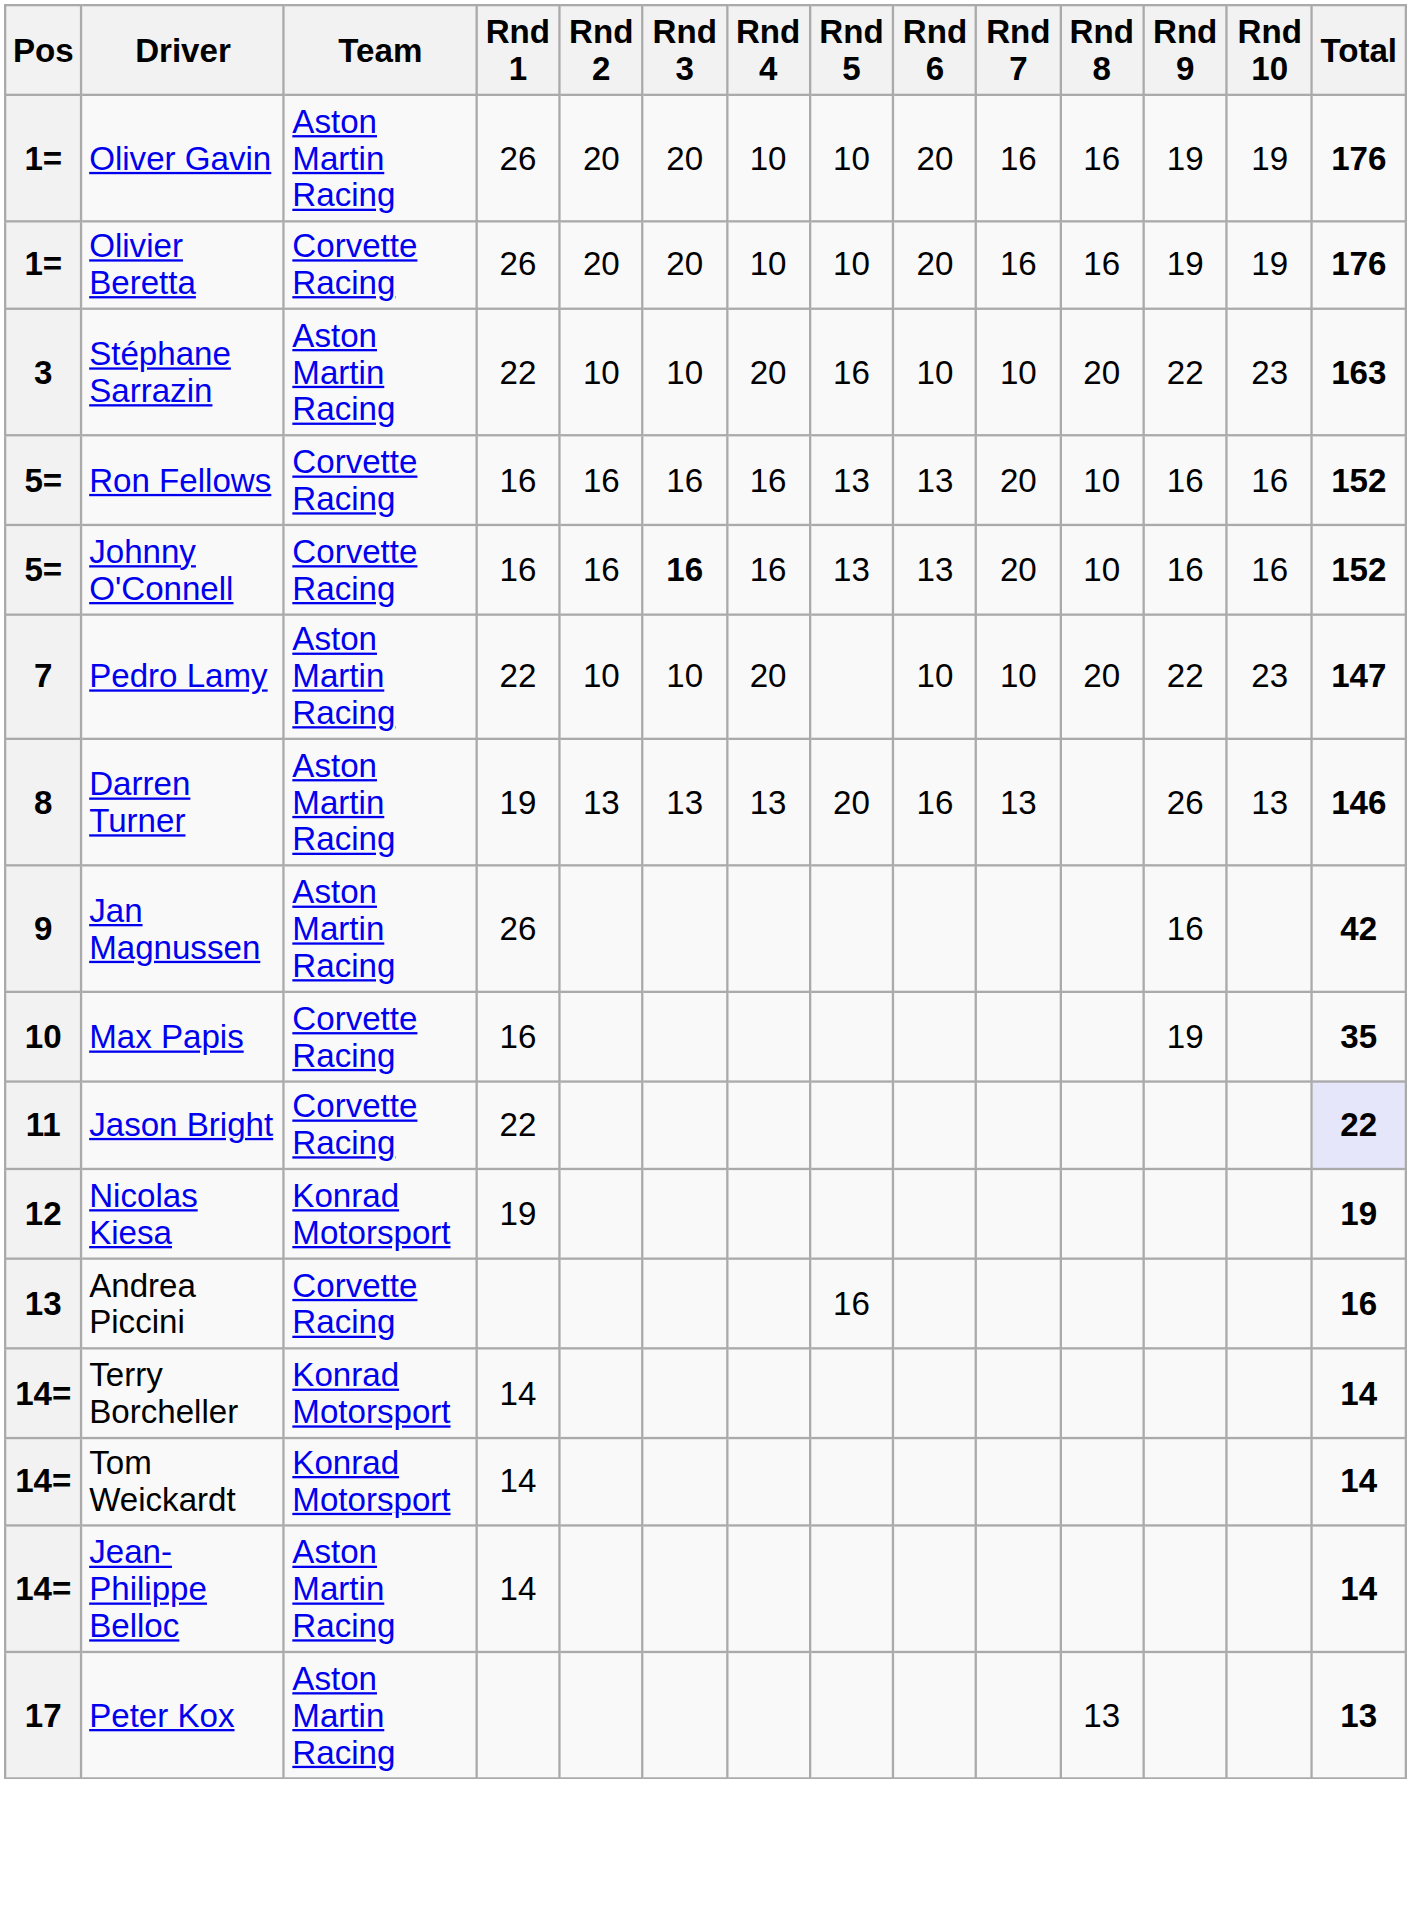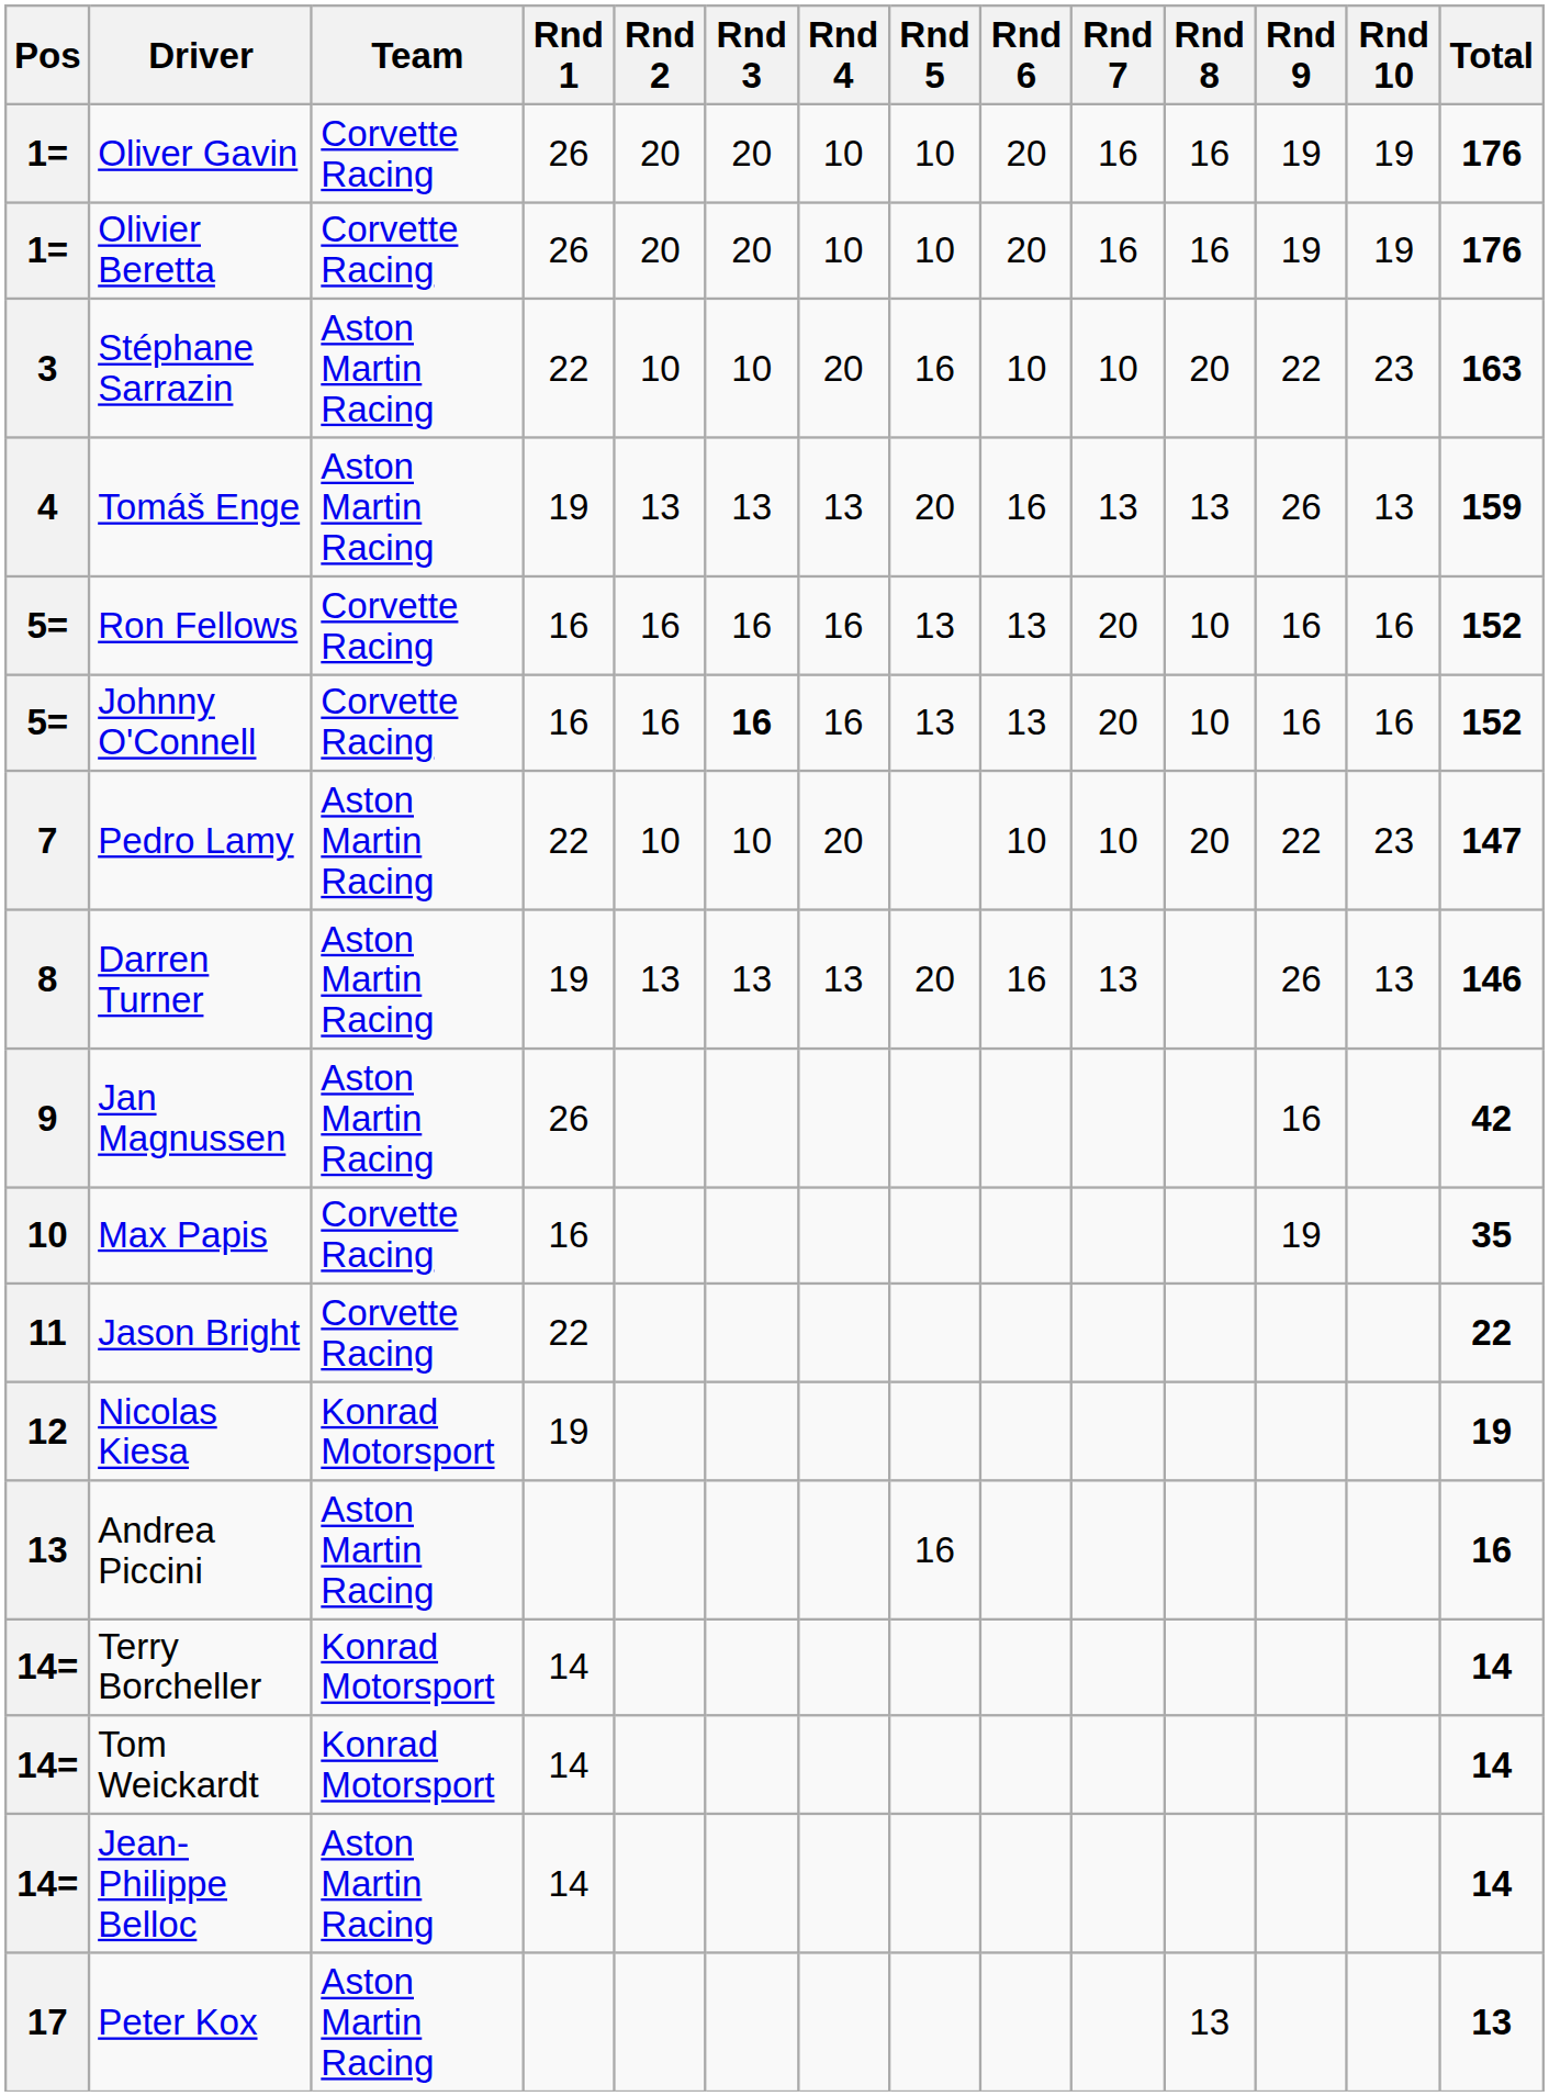 <table class="wikitable" style="font-size: 90%;">
 <tr>
 <th>Pos</th>
 <th>Driver</th>
 <th>Team</th>
 <th>Rnd 1</th>
 <th>Rnd 2</th>
 <th>Rnd 3</th>
 <th>Rnd 4</th>
 <th>Rnd 5</th>
 <th>Rnd 6</th>
 <th>Rnd 7</th>
 <th>Rnd 8</th>
 <th>Rnd 9</th>
 <th>Rnd 10</th>
 <th>Total</th>
 </tr>
 <tr>
 <th>1=</th>
 <td> <a href='#'>Oliver Gavin</a></td>
-<td> <a href='#'>Aston Martin Racing</a></td>
+<td> <a href='#'>Corvette Racing</a></td>
 <td align="center">26</td>
 <td align="center">20</td>
 <td align="center">20</td>
 <td align="center">10</td>
 <td align="center">10</td>
 <td align="center">20</td>
 <td align="center">16</td>
 <td align="center">16</td>
 <td align="center">19</td>
 <td align="center">19</td>
 <td align="center"><strong>176</strong></td>
 </tr>
 <tr>
 <th>1=</th>
 <td> <a href='#'>Olivier Beretta</a></td>
 <td> <a href='#'>Corvette Racing</a></td>
 <td align="center">26</td>
 <td align="center">20</td>
 <td align="center">20</td>
 <td align="center">10</td>
 <td align="center">10</td>
 <td align="center">20</td>
 <td align="center">16</td>
 <td align="center">16</td>
 <td align="center">19</td>
 <td align="center">19</td>
 <td align="center"><strong>176</strong></td>
 </tr>
 <tr>
 <th>3</th>
 <td> <a href='#'>Stéphane Sarrazin</a></td>
 <td> <a href='#'>Aston Martin Racing</a></td>
 <td align="center">22</td>
 <td align="center">10</td>
 <td align="center">10</td>
 <td align="center">20</td>
 <td align="center">16</td>
 <td align="center">10</td>
 <td align="center">10</td>
 <td align="center">20</td>
 <td align="center">22</td>
 <td align="center">23</td>
 <td align="center"><strong>163</strong></td>
+</tr>
+<tr>
+<th>4</th>
+<td> <a href='#'>Tomáš Enge</a></td>
+<td> <a href='#'>Aston Martin Racing</a></td>
+<td align="center">19</td>
+<td align="center">13</td>
+<td align="center">13</td>
+<td align="center">13</td>
+<td align="center">20</td>
+<td align="center">16</td>
+<td align="center">13</td>
+<td align="center">13</td>
+<td align="center">26</td>
+<td align="center">13</td>
+<td align="center"><strong>159</strong></td>
 </tr>
 <tr>
 <th>5=</th>
 <td> <a href='#'>Ron Fellows</a></td>
 <td> <a href='#'>Corvette Racing</a></td>
 <td align="center">16</td>
 <td align="center">16</td>
 <td align="center">16</td>
 <td align="center">16</td>
 <td align="center">13</td>
 <td align="center">13</td>
 <td align="center">20</td>
 <td align="center">10</td>
 <td align="center">16</td>
 <td align="center">16</td>
 <td align="center"><strong>152</strong></td>
 </tr>
 <tr>
 <th>5=</th>
 <td> <a href='#'>Johnny O'Connell</a></td>
 <td> <a href='#'>Corvette Racing</a></td>
 <td align="center">16</td>
 <td align="center">16</td>
 <td align="center"><strong>16</strong></td>
 <td align="center">16</td>
 <td align="center">13</td>
 <td align="center">13</td>
 <td align="center">20</td>
 <td align="center">10</td>
 <td align="center">16</td>
 <td align="center">16</td>
 <td align="center"><strong>152</strong></td>
 </tr>
 <tr>
 <th>7</th>
 <td> <a href='#'>Pedro Lamy</a></td>
 <td> <a href='#'>Aston Martin Racing</a></td>
 <td align="center">22</td>
 <td align="center">10</td>
 <td align="center">10</td>
 <td align="center">20</td>
 <td></td>
 <td align="center">10</td>
 <td align="center">10</td>
 <td align="center">20</td>
 <td align="center">22</td>
 <td align="center">23</td>
 <td align="center"><strong>147</strong></td>
 </tr>
 <tr>
 <th>8</th>
 <td> <a href='#'>Darren Turner</a></td>
 <td> <a href='#'>Aston Martin Racing</a></td>
 <td align="center">19</td>
 <td align="center">13</td>
 <td align="center">13</td>
 <td align="center">13</td>
 <td align="center">20</td>
 <td align="center">16</td>
 <td align="center">13</td>
 <td></td>
 <td align="center">26</td>
 <td align="center">13</td>
 <td align="center"><strong>146</strong></td>
 </tr>
 <tr>
 <th>9</th>
 <td> <a href='#'>Jan Magnussen</a></td>
 <td> <a href='#'>Aston Martin Racing</a></td>
 <td align="center">26</td>
 <td></td>
 <td></td>
 <td></td>
 <td></td>
 <td></td>
 <td></td>
 <td></td>
 <td align="center">16</td>
 <td></td>
 <td align="center"><strong>42</strong></td>
 </tr>
 <tr>
 <th>10</th>
 <td> <a href='#'>Max Papis</a></td>
 <td> <a href='#'>Corvette Racing</a></td>
 <td align="center">16</td>
 <td></td>
 <td></td>
 <td></td>
 <td></td>
 <td></td>
 <td></td>
 <td></td>
 <td align="center">19</td>
 <td></td>
 <td align="center"><strong>35</strong></td>
 </tr>
 <tr>
 <th>11</th>
 <td> <a href='#'>Jason Bright</a></td>
 <td> <a href='#'>Corvette Racing</a></td>
 <td align="center">22</td>
 <td></td>
 <td></td>
 <td></td>
 <td></td>
 <td></td>
 <td></td>
 <td></td>
 <td></td>
 <td></td>
-<td align="center" style="background: lavender;"><strong>22</strong></td>
+<td align="center"><strong>22</strong></td>
 </tr>
 <tr>
 <th>12</th>
 <td> <a href='#'>Nicolas Kiesa</a></td>
 <td> <a href='#'>Konrad Motorsport</a></td>
 <td align="center">19</td>
 <td></td>
 <td></td>
 <td></td>
 <td></td>
 <td></td>
 <td></td>
 <td></td>
 <td></td>
 <td></td>
 <td align="center"><strong>19</strong></td>
 </tr>
 <tr>
 <th>13</th>
 <td> Andrea Piccini</td>
-<td> <a href='#'>Corvette Racing</a></td>
+<td> <a href='#'>Aston Martin Racing</a></td>
 <td></td>
 <td></td>
 <td></td>
 <td></td>
 <td align="center">16</td>
 <td></td>
 <td></td>
 <td></td>
 <td></td>
 <td></td>
 <td align="center"><strong>16</strong></td>
 </tr>
 <tr>
 <th>14=</th>
 <td> Terry Borcheller</td>
 <td> <a href='#'>Konrad Motorsport</a></td>
 <td align="center">14</td>
 <td></td>
 <td></td>
 <td></td>
 <td></td>
 <td></td>
 <td></td>
 <td></td>
 <td></td>
 <td></td>
 <td align="center"><strong>14</strong></td>
 </tr>
 <tr>
 <th>14=</th>
 <td> Tom Weickardt</td>
 <td> <a href='#'>Konrad Motorsport</a></td>
 <td align="center">14</td>
 <td></td>
 <td></td>
 <td></td>
 <td></td>
 <td></td>
 <td></td>
 <td></td>
 <td></td>
 <td></td>
 <td align="center"><strong>14</strong></td>
 </tr>
 <tr>
 <th>14=</th>
 <td> <a href='#'>Jean-Philippe Belloc</a></td>
 <td> <a href='#'>Aston Martin Racing</a></td>
 <td align="center">14</td>
 <td></td>
 <td></td>
 <td></td>
 <td></td>
 <td></td>
 <td></td>
 <td></td>
 <td></td>
 <td></td>
 <td align="center"><strong>14</strong></td>
 </tr>
 <tr>
 <th>17</th>
 <td> <a href='#'>Peter Kox</a></td>
 <td> <a href='#'>Aston Martin Racing</a></td>
 <td></td>
 <td></td>
 <td></td>
 <td></td>
 <td></td>
 <td></td>
 <td></td>
 <td align="center">13</td>
 <td></td>
 <td></td>
 <td align="center"><strong>13</strong></td>
 </tr>
 </table>
